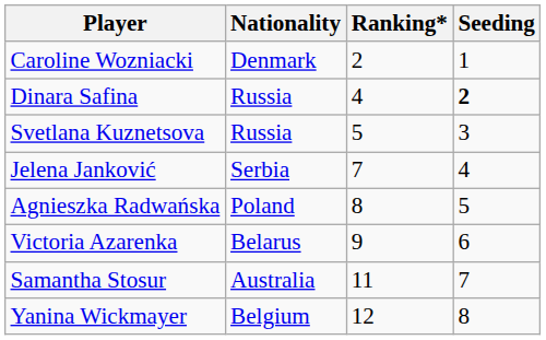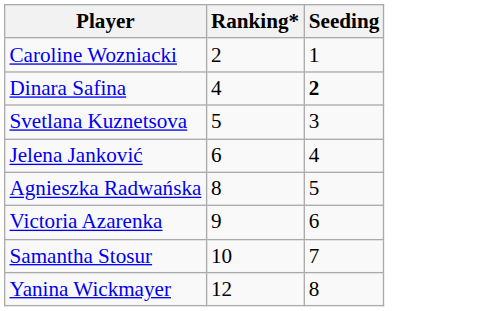 <table class="wikitable" border="1">
 <tr>
 <th>Player</th>
-<th>Nationality</th>
 <th>Ranking*</th>
 <th>Seeding</th>
 </tr>
 <tr>
 <td><a href='#'>Caroline Wozniacki</a></td>
-<td> <a href='#'>Denmark</a></td>
 <td>2</td>
 <td>1</td>
 </tr>
 <tr>
 <td><a href='#'>Dinara Safina</a></td>
-<td> <a href='#'>Russia</a></td>
 <td>4</td>
 <td><strong>2</strong></td>
 </tr>
 <tr>
 <td><a href='#'>Svetlana Kuznetsova</a></td>
-<td> <a href='#'>Russia</a></td>
 <td>5</td>
 <td>3</td>
 </tr>
 <tr>
 <td><a href='#'>Jelena Janković</a></td>
-<td> <a href='#'>Serbia</a></td>
-<td>7</td>
+<td>6</td>
 <td>4</td>
 </tr>
 <tr>
 <td><a href='#'>Agnieszka Radwańska</a></td>
-<td> <a href='#'>Poland</a></td>
 <td>8</td>
 <td>5</td>
 </tr>
 <tr>
 <td><a href='#'>Victoria Azarenka</a></td>
-<td> <a href='#'>Belarus</a></td>
 <td>9</td>
 <td>6</td>
 </tr>
 <tr>
 <td><a href='#'>Samantha Stosur</a></td>
-<td> <a href='#'>Australia</a></td>
-<td>11</td>
+<td>10</td>
 <td>7</td>
 </tr>
 <tr>
 <td><a href='#'>Yanina Wickmayer</a></td>
-<td> <a href='#'>Belgium</a></td>
 <td>12</td>
 <td>8</td>
 </tr>
 </table>
